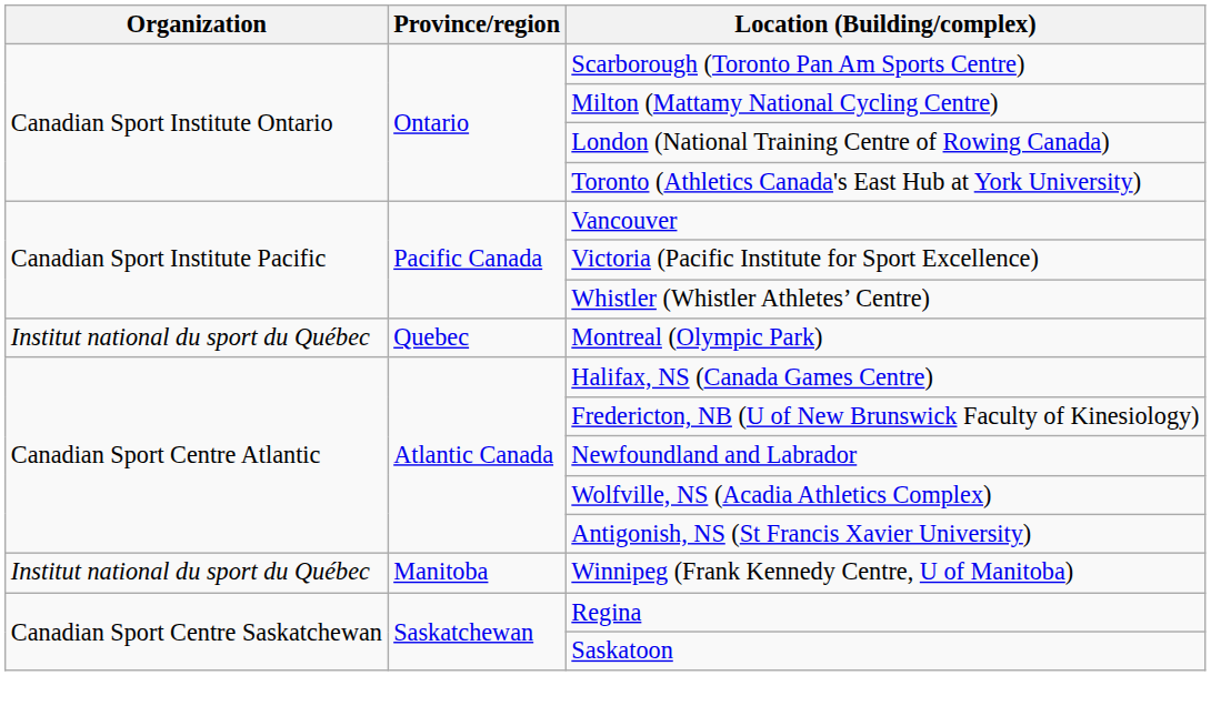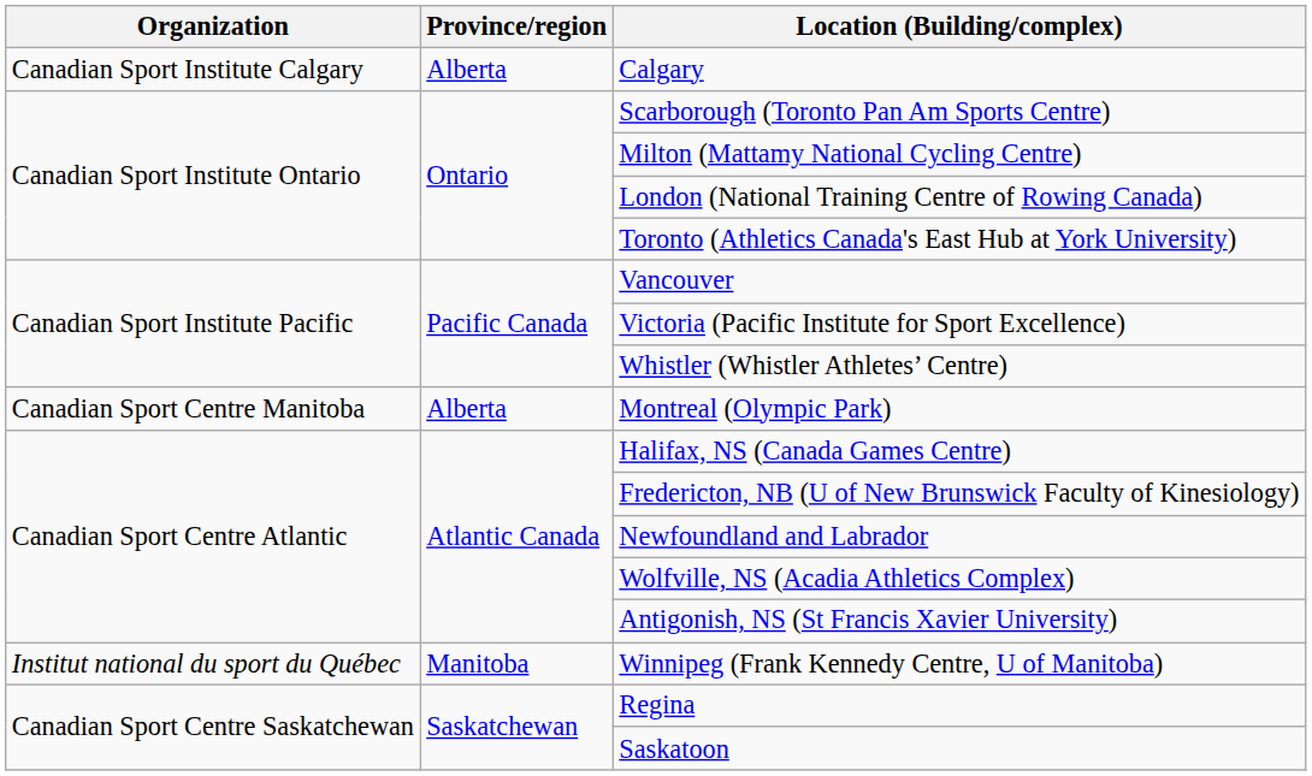 <table class="wikitable">
 <tr>
 <th>Organization</th>
 <th>Province/region</th>
 <th>Location (Building/complex)</th>
+</tr>
+<tr>
+<td>Canadian Sport Institute Calgary</td>
+<td><a href='#'>Alberta</a></td>
+<td><a href='#'>Calgary</a></td>
 </tr>
 <tr>
 <td rowspan="4">Canadian Sport Institute Ontario</td>
 <td rowspan="4"><a href='#'>Ontario</a></td>
 <td><a href='#'>Scarborough</a> (<a href='#'>Toronto Pan Am Sports Centre</a>)</td>
 </tr>
 <tr>
 <td><a href='#'>Milton</a> (<a href='#'>Mattamy National Cycling Centre</a>)</td>
 </tr>
 <tr>
 <td><a href='#'>London</a> (National Training Centre of <a href='#'>Rowing Canada</a>)</td>
 </tr>
 <tr>
 <td><a href='#'>Toronto</a> (<a href='#'>Athletics Canada</a>'s East Hub at <a href='#'>York University</a>)</td>
 </tr>
 <tr>
 <td rowspan="3">Canadian Sport Institute Pacific</td>
 <td rowspan="3"><a href='#'>Pacific Canada</a></td>
 <td><a href='#'>Vancouver</a></td>
 </tr>
 <tr>
 <td><a href='#'>Victoria</a> (Pacific Institute for Sport Excellence)</td>
 </tr>
 <tr>
 <td><a href='#'>Whistler</a> (Whistler Athletes’ Centre)</td>
 </tr>
 <tr>
-<td><em>Institut national du sport du Québec</em></td>
-<td><a href='#'>Quebec</a></td>
+<td>Canadian Sport Centre Manitoba</td>
+<td><a href='#'>Alberta</a></td>
 <td><a href='#'>Montreal</a> (<a href='#'>Olympic Park</a>)</td>
 </tr>
 <tr>
 <td rowspan="5">Canadian Sport Centre Atlantic</td>
 <td rowspan="5"><a href='#'>Atlantic Canada</a></td>
 <td><a href='#'>Halifax, NS</a> (<a href='#'>Canada Games Centre</a>)</td>
 </tr>
 <tr>
 <td><a href='#'>Fredericton, NB</a> (<a href='#'>U of New Brunswick</a> Faculty of Kinesiology)</td>
 </tr>
 <tr>
 <td><a href='#'>Newfoundland and Labrador</a></td>
 </tr>
 <tr>
 <td><a href='#'>Wolfville, NS</a> (<a href='#'>Acadia Athletics Complex</a>)</td>
 </tr>
 <tr>
 <td><a href='#'>Antigonish, NS</a> (<a href='#'>St Francis Xavier University</a>)</td>
 </tr>
 <tr>
 <td><em>Institut national du sport du Québec</em></td>
 <td><a href='#'>Manitoba</a></td>
 <td><a href='#'>Winnipeg</a> (Frank Kennedy Centre, <a href='#'>U of Manitoba</a>)</td>
 </tr>
 <tr>
 <td rowspan="2">Canadian Sport Centre Saskatchewan</td>
 <td rowspan="2"><a href='#'>Saskatchewan</a></td>
 <td><a href='#'>Regina</a></td>
 </tr>
 <tr>
 <td><a href='#'>Saskatoon</a></td>
 </tr>
 </table>
